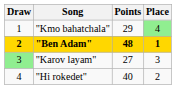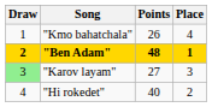 <table class="sortable wikitable" style="margin: 1em auto 1em auto; text-align:center">
 <tr>
 <th>Draw</th>
 <th>Song</th>
 <th>Points</th>
 <th>Place</th>
 </tr>
 <tr>
 <td>1</td>
 <td align="left">"Kmo bahatchala"</td>
-<td>29</td>
-<td style="background: lightgreen;">4</td>
+<td>26</td>
+<td>4</td>
 </tr>
 <tr style="font-weight:bold; background:gold;">
 <td>2</td>
 <td align="left">"Ben Adam"</td>
 <td>48</td>
 <td>1</td>
 </tr>
 <tr>
 <td style="background: lightgreen;">3</td>
 <td align="left">"Karov layam"</td>
 <td>27</td>
 <td>3</td>
 </tr>
 <tr>
 <td>4</td>
 <td align="left">"Hi rokedet"</td>
 <td>40</td>
 <td>2</td>
 </tr>
 </table>
